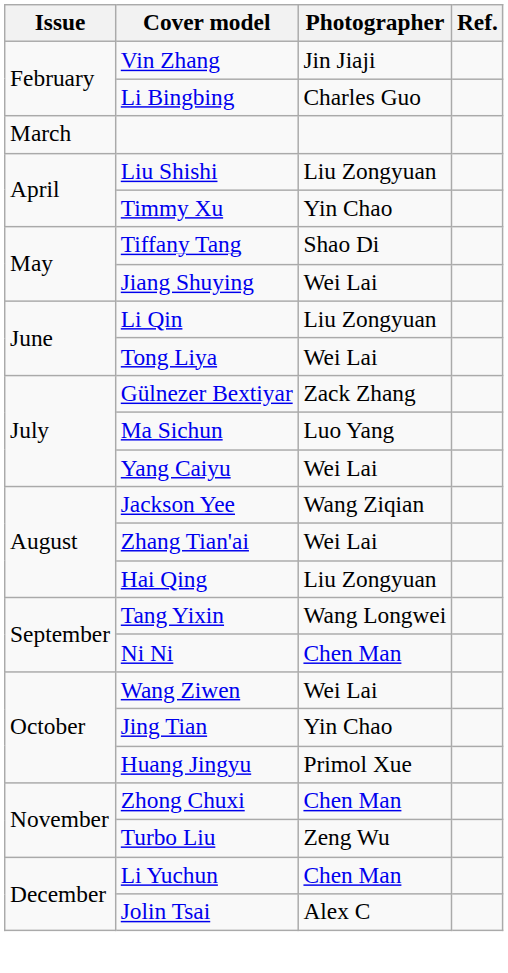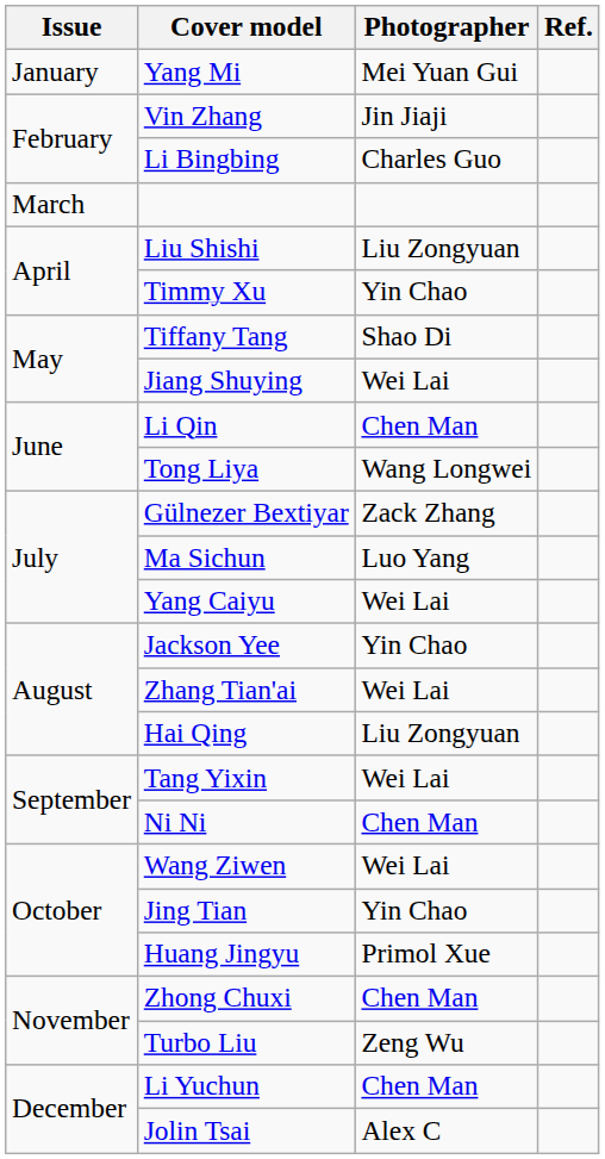 <table class="sortable wikitable">
 <tr>
 <th>Issue</th>
 <th>Cover model</th>
 <th>Photographer</th>
 <th>Ref.</th>
+</tr>
+<tr>
+<td>January</td>
+<td><a href='#'>Yang Mi</a></td>
+<td>Mei Yuan Gui</td>
+<td></td>
 </tr>
 <tr>
 <td rowspan="2">February</td>
 <td><a href='#'>Vin Zhang</a></td>
 <td>Jin Jiaji</td>
 <td></td>
 </tr>
 <tr>
 <td><a href='#'>Li Bingbing</a></td>
 <td>Charles Guo</td>
 <td></td>
 </tr>
 <tr>
 <td>March</td>
 <td></td>
 <td></td>
 <td></td>
 </tr>
 <tr>
 <td rowspan="2">April</td>
 <td><a href='#'>Liu Shishi</a></td>
 <td>Liu Zongyuan</td>
 <td></td>
 </tr>
 <tr>
 <td><a href='#'>Timmy Xu</a></td>
 <td>Yin Chao</td>
 <td></td>
 </tr>
 <tr>
 <td rowspan="2">May</td>
 <td><a href='#'>Tiffany Tang</a></td>
 <td>Shao Di</td>
 <td></td>
 </tr>
 <tr>
 <td><a href='#'>Jiang Shuying</a></td>
 <td>Wei Lai</td>
 <td></td>
 </tr>
 <tr>
 <td rowspan="2">June</td>
 <td><a href='#'>Li Qin</a></td>
-<td>Liu Zongyuan</td>
+<td><a href='#'>Chen Man</a></td>
 <td></td>
 </tr>
 <tr>
 <td><a href='#'>Tong Liya</a></td>
-<td>Wei Lai</td>
+<td>Wang Longwei</td>
 <td></td>
 </tr>
 <tr>
 <td rowspan="3">July</td>
 <td><a href='#'>Gülnezer Bextiyar</a></td>
 <td>Zack Zhang</td>
 <td></td>
 </tr>
 <tr>
 <td><a href='#'>Ma Sichun</a></td>
 <td>Luo Yang</td>
 <td></td>
 </tr>
 <tr>
 <td><a href='#'>Yang Caiyu</a></td>
 <td>Wei Lai</td>
 <td></td>
 </tr>
 <tr>
 <td rowspan="3">August</td>
 <td><a href='#'>Jackson Yee</a></td>
-<td>Wang Ziqian</td>
+<td>Yin Chao</td>
 <td></td>
 </tr>
 <tr>
 <td><a href='#'>Zhang Tian'ai</a></td>
 <td>Wei Lai</td>
 <td></td>
 </tr>
 <tr>
 <td><a href='#'>Hai Qing</a></td>
 <td>Liu Zongyuan</td>
 <td></td>
 </tr>
 <tr>
 <td rowspan="2">September</td>
 <td><a href='#'>Tang Yixin</a></td>
-<td>Wang Longwei</td>
+<td>Wei Lai</td>
 <td></td>
 </tr>
 <tr>
 <td><a href='#'>Ni Ni</a></td>
 <td><a href='#'>Chen Man</a></td>
 <td></td>
 </tr>
 <tr>
 <td rowspan="3">October</td>
 <td><a href='#'>Wang Ziwen</a></td>
 <td>Wei Lai</td>
 <td></td>
 </tr>
 <tr>
 <td><a href='#'>Jing Tian</a></td>
 <td>Yin Chao</td>
 <td></td>
 </tr>
 <tr>
 <td><a href='#'>Huang Jingyu</a></td>
 <td>Primol Xue</td>
 <td></td>
 </tr>
 <tr>
 <td rowspan="2">November</td>
 <td><a href='#'>Zhong Chuxi</a></td>
 <td><a href='#'>Chen Man</a></td>
 <td></td>
 </tr>
 <tr>
 <td><a href='#'>Turbo Liu</a></td>
 <td>Zeng Wu</td>
 <td></td>
 </tr>
 <tr>
 <td rowspan="2">December</td>
 <td><a href='#'>Li Yuchun</a></td>
 <td><a href='#'>Chen Man</a></td>
 <td></td>
 </tr>
 <tr>
 <td><a href='#'>Jolin Tsai</a></td>
 <td>Alex C</td>
 <td></td>
 </tr>
 </table>
